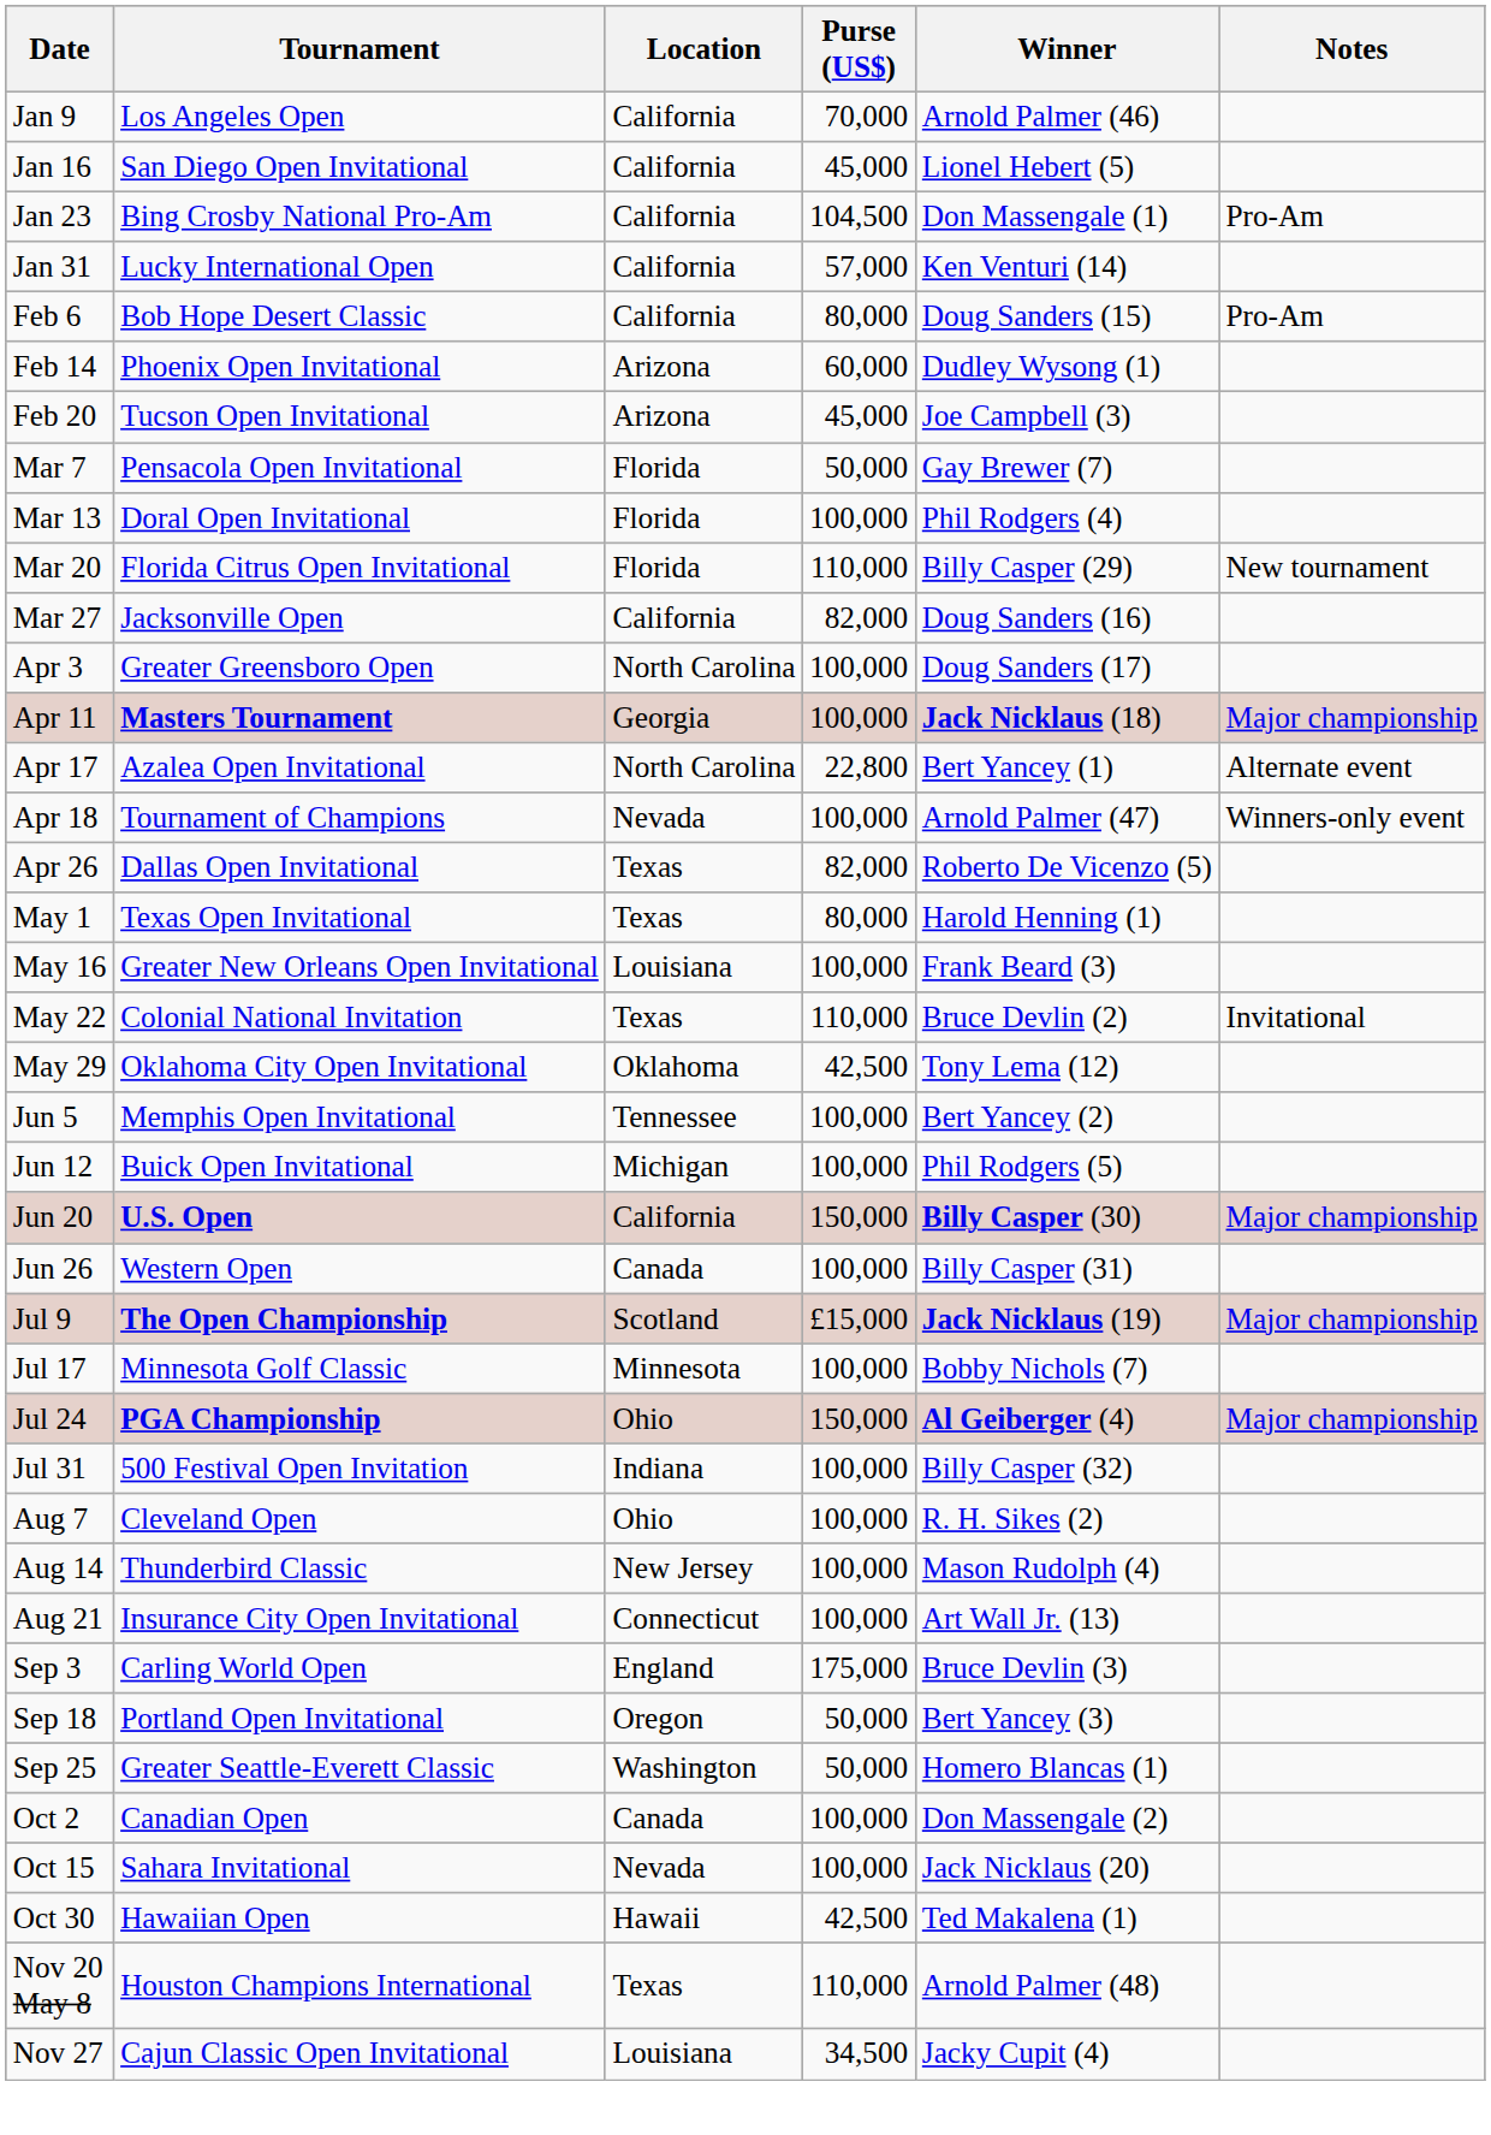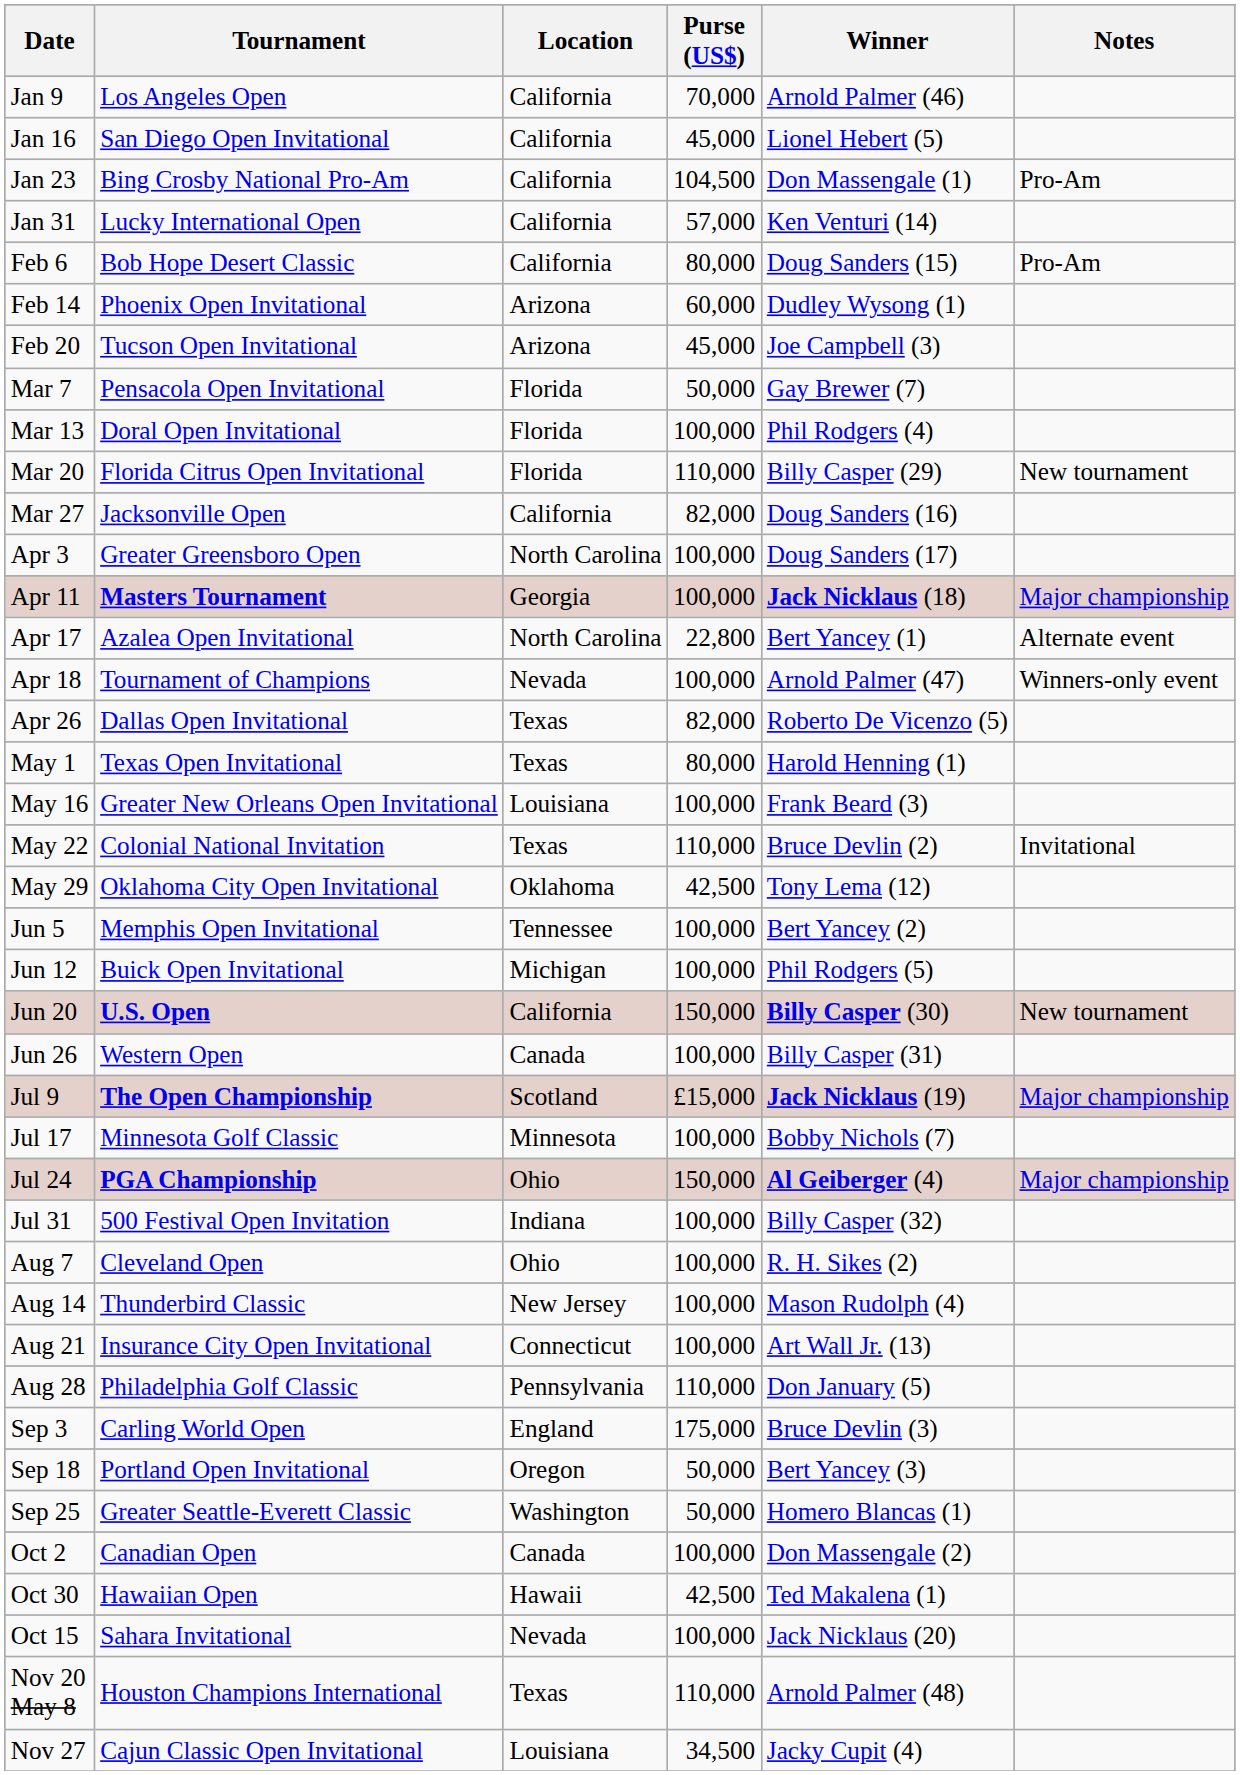 <table class="wikitable" style="font-size:95%">
 <tr>
 <th>Date</th>
 <th>Tournament</th>
 <th>Location</th>
 <th>Purse<br>(<a href='#'>US$</a>)</th>
 <th>Winner</th>
 <th>Notes</th>
 </tr>
 <tr>
 <td>Jan 9</td>
 <td><a href='#'>Los Angeles Open</a></td>
 <td>California</td>
 <td align=right>70,000</td>
 <td> <a href='#'>Arnold Palmer</a> (46)</td>
 <td></td>
 </tr>
 <tr>
 <td>Jan 16</td>
 <td><a href='#'>San Diego Open Invitational</a></td>
 <td>California</td>
 <td align=right>45,000</td>
 <td> <a href='#'>Lionel Hebert</a> (5)</td>
 <td></td>
 </tr>
 <tr>
 <td>Jan 23</td>
 <td><a href='#'>Bing Crosby National Pro-Am</a></td>
 <td>California</td>
 <td align=right>104,500</td>
 <td> <a href='#'>Don Massengale</a> (1)</td>
 <td>Pro-Am</td>
 </tr>
 <tr>
 <td>Jan 31</td>
 <td><a href='#'>Lucky International Open</a></td>
 <td>California</td>
 <td align=right>57,000</td>
 <td> <a href='#'>Ken Venturi</a> (14)</td>
 <td></td>
 </tr>
 <tr>
 <td>Feb 6</td>
 <td><a href='#'>Bob Hope Desert Classic</a></td>
 <td>California</td>
 <td align=right>80,000</td>
 <td> <a href='#'>Doug Sanders</a> (15)</td>
 <td>Pro-Am</td>
 </tr>
 <tr>
 <td>Feb 14</td>
 <td><a href='#'>Phoenix Open Invitational</a></td>
 <td>Arizona</td>
 <td align=right>60,000</td>
 <td> <a href='#'>Dudley Wysong</a> (1)</td>
 <td></td>
 </tr>
 <tr>
 <td>Feb 20</td>
 <td><a href='#'>Tucson Open Invitational</a></td>
 <td>Arizona</td>
 <td align=right>45,000</td>
 <td> <a href='#'>Joe Campbell</a> (3)</td>
 <td></td>
 </tr>
 <tr>
 <td>Mar 7</td>
 <td><a href='#'>Pensacola Open Invitational</a></td>
 <td>Florida</td>
 <td align=right>50,000</td>
 <td> <a href='#'>Gay Brewer</a> (7)</td>
 <td></td>
 </tr>
 <tr>
 <td>Mar 13</td>
 <td><a href='#'>Doral Open Invitational</a></td>
 <td>Florida</td>
 <td align=right>100,000</td>
 <td> <a href='#'>Phil Rodgers</a> (4)</td>
 <td></td>
 </tr>
 <tr>
 <td>Mar 20</td>
 <td><a href='#'>Florida Citrus Open Invitational</a></td>
 <td>Florida</td>
 <td align=right>110,000</td>
 <td> <a href='#'>Billy Casper</a> (29)</td>
 <td>New tournament</td>
 </tr>
 <tr>
 <td>Mar 27</td>
 <td><a href='#'>Jacksonville Open</a></td>
 <td>California</td>
 <td align=right>82,000</td>
 <td> <a href='#'>Doug Sanders</a> (16)</td>
 <td></td>
 </tr>
 <tr>
 <td>Apr 3</td>
 <td><a href='#'>Greater Greensboro Open</a></td>
 <td>North Carolina</td>
 <td align=right>100,000</td>
 <td> <a href='#'>Doug Sanders</a> (17)</td>
 <td></td>
 </tr>
 <tr style="background:#e5d1cb;">
 <td>Apr 11</td>
 <td><strong><a href='#'>Masters Tournament</a></strong></td>
 <td>Georgia</td>
 <td align=right>100,000</td>
 <td> <strong><a href='#'>Jack Nicklaus</a></strong> (18)</td>
 <td><a href='#'>Major championship</a></td>
 </tr>
 <tr>
 <td>Apr 17</td>
 <td><a href='#'>Azalea Open Invitational</a></td>
 <td>North Carolina</td>
 <td align=right>22,800</td>
 <td> <a href='#'>Bert Yancey</a> (1)</td>
 <td>Alternate event</td>
 </tr>
 <tr>
 <td>Apr 18</td>
 <td><a href='#'>Tournament of Champions</a></td>
 <td>Nevada</td>
 <td align=right>100,000</td>
 <td> <a href='#'>Arnold Palmer</a> (47)</td>
 <td>Winners-only event</td>
 </tr>
 <tr>
 <td>Apr 26</td>
 <td><a href='#'>Dallas Open Invitational</a></td>
 <td>Texas</td>
 <td align=right>82,000</td>
 <td> <a href='#'>Roberto De Vicenzo</a> (5)</td>
 <td></td>
 </tr>
 <tr>
 <td>May 1</td>
 <td><a href='#'>Texas Open Invitational</a></td>
 <td>Texas</td>
 <td align=right>80,000</td>
 <td> <a href='#'>Harold Henning</a> (1)</td>
 <td></td>
 </tr>
 <tr>
 <td>May 16</td>
 <td><a href='#'>Greater New Orleans Open Invitational</a></td>
 <td>Louisiana</td>
 <td align=right>100,000</td>
 <td> <a href='#'>Frank Beard</a> (3)</td>
 <td></td>
 </tr>
 <tr>
 <td>May 22</td>
 <td><a href='#'>Colonial National Invitation</a></td>
 <td>Texas</td>
 <td align=right>110,000</td>
 <td> <a href='#'>Bruce Devlin</a> (2)</td>
 <td>Invitational</td>
 </tr>
 <tr>
 <td>May 29</td>
 <td><a href='#'>Oklahoma City Open Invitational</a></td>
 <td>Oklahoma</td>
 <td align=right>42,500</td>
 <td> <a href='#'>Tony Lema</a> (12)</td>
 <td></td>
 </tr>
 <tr>
 <td>Jun 5</td>
 <td><a href='#'>Memphis Open Invitational</a></td>
 <td>Tennessee</td>
 <td align=right>100,000</td>
 <td> <a href='#'>Bert Yancey</a> (2)</td>
 <td></td>
 </tr>
 <tr>
 <td>Jun 12</td>
 <td><a href='#'>Buick Open Invitational</a></td>
 <td>Michigan</td>
 <td align=right>100,000</td>
 <td> <a href='#'>Phil Rodgers</a> (5)</td>
 <td></td>
 </tr>
 <tr style="background:#e5d1cb;">
 <td>Jun 20</td>
 <td><strong><a href='#'>U.S. Open</a></strong></td>
 <td>California</td>
 <td align=right>150,000</td>
 <td> <strong><a href='#'>Billy Casper</a></strong> (30)</td>
-<td><a href='#'>Major championship</a></td>
+<td>New tournament</td>
 </tr>
 <tr>
 <td>Jun 26</td>
 <td><a href='#'>Western Open</a></td>
 <td>Canada</td>
 <td align=right>100,000</td>
 <td> <a href='#'>Billy Casper</a> (31)</td>
 <td></td>
 </tr>
 <tr style="background:#e5d1cb;">
 <td>Jul 9</td>
 <td><strong><a href='#'>The Open Championship</a></strong></td>
 <td>Scotland</td>
 <td align=right>£15,000</td>
 <td> <strong><a href='#'>Jack Nicklaus</a></strong> (19)</td>
 <td><a href='#'>Major championship</a></td>
 </tr>
 <tr>
 <td>Jul 17</td>
 <td><a href='#'>Minnesota Golf Classic</a></td>
 <td>Minnesota</td>
 <td align=right>100,000</td>
 <td> <a href='#'>Bobby Nichols</a> (7)</td>
 <td></td>
 </tr>
 <tr style="background:#e5d1cb;">
 <td>Jul 24</td>
 <td><strong><a href='#'>PGA Championship</a></strong></td>
 <td>Ohio</td>
 <td align=right>150,000</td>
 <td> <strong><a href='#'>Al Geiberger</a></strong> (4)</td>
 <td><a href='#'>Major championship</a></td>
 </tr>
 <tr>
 <td>Jul 31</td>
 <td><a href='#'>500 Festival Open Invitation</a></td>
 <td>Indiana</td>
 <td align=right>100,000</td>
 <td> <a href='#'>Billy Casper</a> (32)</td>
 <td></td>
 </tr>
 <tr>
 <td>Aug 7</td>
 <td><a href='#'>Cleveland Open</a></td>
 <td>Ohio</td>
 <td align=right>100,000</td>
 <td> <a href='#'>R. H. Sikes</a> (2)</td>
 <td></td>
 </tr>
 <tr>
 <td>Aug 14</td>
 <td><a href='#'>Thunderbird Classic</a></td>
 <td>New Jersey</td>
 <td align=right>100,000</td>
 <td> <a href='#'>Mason Rudolph</a> (4)</td>
 <td></td>
 </tr>
 <tr>
 <td>Aug 21</td>
 <td><a href='#'>Insurance City Open Invitational</a></td>
 <td>Connecticut</td>
 <td align=right>100,000</td>
 <td> <a href='#'>Art Wall Jr.</a> (13)</td>
 <td></td>
 </tr>
 <tr>
+<td>Aug 28</td>
+<td><a href='#'>Philadelphia Golf Classic</a></td>
+<td>Pennsylvania</td>
+<td align=right>110,000</td>
+<td> <a href='#'>Don January</a> (5)</td>
+<td></td>
+</tr>
+<tr>
 <td>Sep 3</td>
 <td><a href='#'>Carling World Open</a></td>
 <td>England</td>
 <td align=right>175,000</td>
 <td> <a href='#'>Bruce Devlin</a> (3)</td>
 <td></td>
 </tr>
 <tr>
 <td>Sep 18</td>
 <td><a href='#'>Portland Open Invitational</a></td>
 <td>Oregon</td>
 <td align=right>50,000</td>
 <td> <a href='#'>Bert Yancey</a> (3)</td>
 <td></td>
 </tr>
 <tr>
 <td>Sep 25</td>
 <td><a href='#'>Greater Seattle-Everett Classic</a></td>
 <td>Washington</td>
 <td align=right>50,000</td>
 <td> <a href='#'>Homero Blancas</a> (1)</td>
 <td></td>
 </tr>
 <tr>
 <td>Oct 2</td>
 <td><a href='#'>Canadian Open</a></td>
 <td>Canada</td>
 <td align=right>100,000</td>
 <td> <a href='#'>Don Massengale</a> (2)</td>
 <td></td>
 </tr>
 <tr>
+<td>Oct 30</td>
+<td><a href='#'>Hawaiian Open</a></td>
+<td>Hawaii</td>
+<td align=right>42,500</td>
+<td> <a href='#'>Ted Makalena</a> (1)</td>
+<td></td>
+</tr>
+<tr>
 <td>Oct 15</td>
 <td><a href='#'>Sahara Invitational</a></td>
 <td>Nevada</td>
 <td align=right>100,000</td>
 <td> <a href='#'>Jack Nicklaus</a> (20)</td>
-<td></td>
-</tr>
-<tr>
-<td>Oct 30</td>
-<td><a href='#'>Hawaiian Open</a></td>
-<td>Hawaii</td>
-<td align=right>42,500</td>
-<td> <a href='#'>Ted Makalena</a> (1)</td>
 <td></td>
 </tr>
 <tr>
 <td>Nov 20<br><s>May 8</s></td>
 <td><a href='#'>Houston Champions International</a></td>
 <td>Texas</td>
 <td align=right>110,000</td>
 <td> <a href='#'>Arnold Palmer</a> (48)</td>
 <td></td>
 </tr>
 <tr>
 <td>Nov 27</td>
 <td><a href='#'>Cajun Classic Open Invitational</a></td>
 <td>Louisiana</td>
 <td align=right>34,500</td>
 <td> <a href='#'>Jacky Cupit</a> (4)</td>
 <td></td>
 </tr>
 </table>
